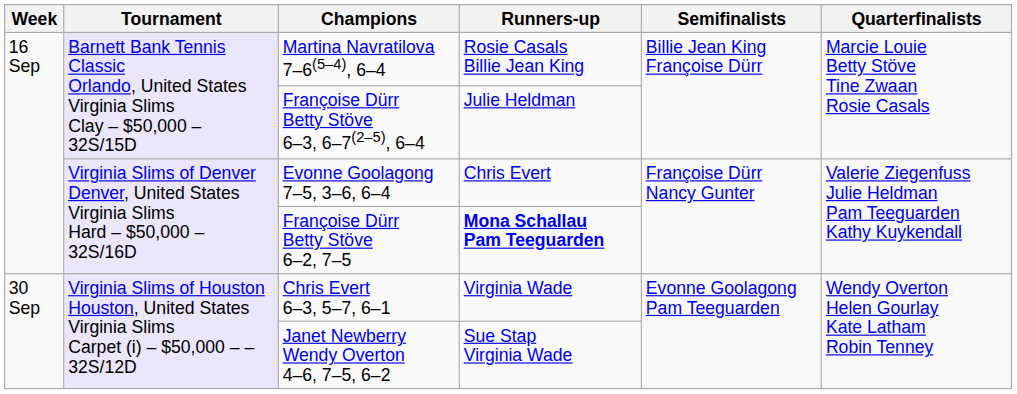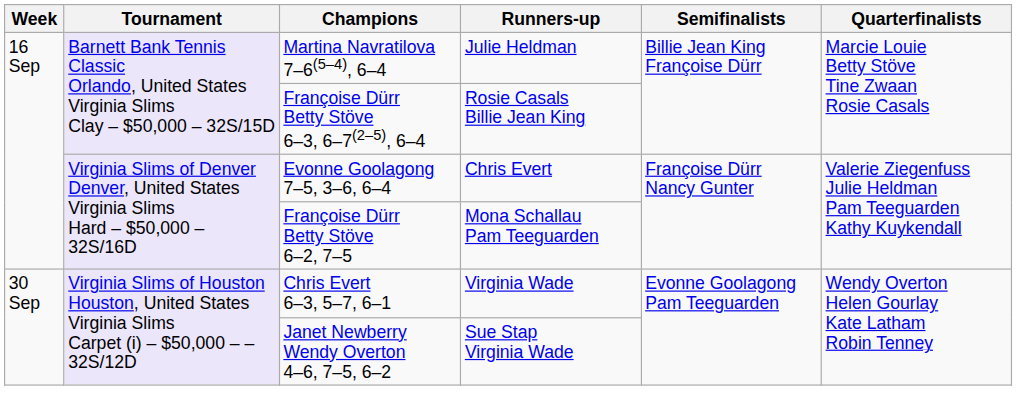 <table class=wikitable style=font-size:95%>
 <tr>
 <th style="width:48px;">Week</th>
 <th style="width:248px;">Tournament</th>
 <th style="width:200px;">Champions</th>
 <th style="width:200px;">Runners-up</th>
 <th style="width:190px;">Semifinalists</th>
 <th style="width:190px;">Quarterfinalists</th>
 </tr>
 <tr valign=top>
 <td rowspan=4>16 Sep</td>
 <td style="background:#ebe6fa;" rowspan=2><a href='#'>Barnett Bank Tennis Classic</a><br> <a href='#'>Orlando</a>, United States<br>Virginia Slims<br>Clay – $50,000 – 32S/15D</td>
 <td> <a href='#'>Martina Navratilova</a> <br>7–6<sup>(5–4)</sup>, 6–4</td>
-<td> <a href='#'>Rosie Casals</a> <br>  <a href='#'>Billie Jean King</a></td>
+<td> <a href='#'>Julie Heldman</a></td>
 <td rowspan=2> <a href='#'>Billie Jean King</a> <br> <a href='#'>Françoise Dürr</a></td>
 <td rowspan=2> <a href='#'>Marcie Louie</a> <br> <a href='#'>Betty Stöve</a> <br> <a href='#'>Tine Zwaan</a> <br> <a href='#'>Rosie Casals</a></td>
 </tr>
 <tr valign=top>
 <td> <a href='#'>Françoise Dürr</a><br> <a href='#'>Betty Stöve</a><br>6–3, 6–7<sup>(2–5)</sup>, 6–4</td>
-<td> <a href='#'>Julie Heldman</a></td>
+<td> <a href='#'>Rosie Casals</a> <br>  <a href='#'>Billie Jean King</a></td>
 </tr>
 <tr valign=top>
 <td style="background:#ebe6fa;" rowspan=2><a href='#'>Virginia Slims of Denver</a><br> <a href='#'>Denver</a>, United States<br>Virginia Slims<br>Hard – $50,000 – 32S/16D</td>
 <td> <a href='#'>Evonne Goolagong</a> <br>7–5, 3–6, 6–4</td>
 <td> <a href='#'>Chris Evert</a></td>
 <td rowspan=2> <a href='#'>Françoise Dürr</a> <br> <a href='#'>Nancy Gunter</a></td>
 <td rowspan=2> <a href='#'>Valerie Ziegenfuss</a> <br> <a href='#'>Julie Heldman</a> <br> <a href='#'>Pam Teeguarden</a> <br> <a href='#'>Kathy Kuykendall</a></td>
 </tr>
 <tr valign=top>
 <td> <a href='#'>Françoise Dürr</a><br> <a href='#'>Betty Stöve</a><br>6–2, 7–5</td>
-<td><strong> <a href='#'>Mona Schallau</a> <br>  <a href='#'>Pam Teeguarden</a></strong></td>
+<td> <a href='#'>Mona Schallau</a> <br>  <a href='#'>Pam Teeguarden</a></td>
 </tr>
 <tr valign=top>
 <td rowspan=2>30 Sep</td>
 <td style="background:#ebe6fa;" rowspan=2><a href='#'>Virginia Slims of Houston</a><br> <a href='#'>Houston</a>, United States<br>Virginia Slims<br>Carpet (i) – $50,000 –  – 32S/12D</td>
 <td> <a href='#'>Chris Evert</a> <br>6–3, 5–7, 6–1</td>
 <td> <a href='#'>Virginia Wade</a></td>
 <td rowspan=2> <a href='#'>Evonne Goolagong</a> <br> <a href='#'>Pam Teeguarden</a></td>
 <td rowspan=2> <a href='#'>Wendy Overton</a> <br> <a href='#'>Helen Gourlay</a> <br> <a href='#'>Kate Latham</a> <br> <a href='#'>Robin Tenney</a></td>
 </tr>
 <tr valign=top>
 <td> <a href='#'>Janet Newberry</a> <br>  <a href='#'>Wendy Overton</a><br>4–6, 7–5, 6–2</td>
 <td> <a href='#'>Sue Stap</a><br> <a href='#'>Virginia Wade</a></td>
 </tr>
 </table>
